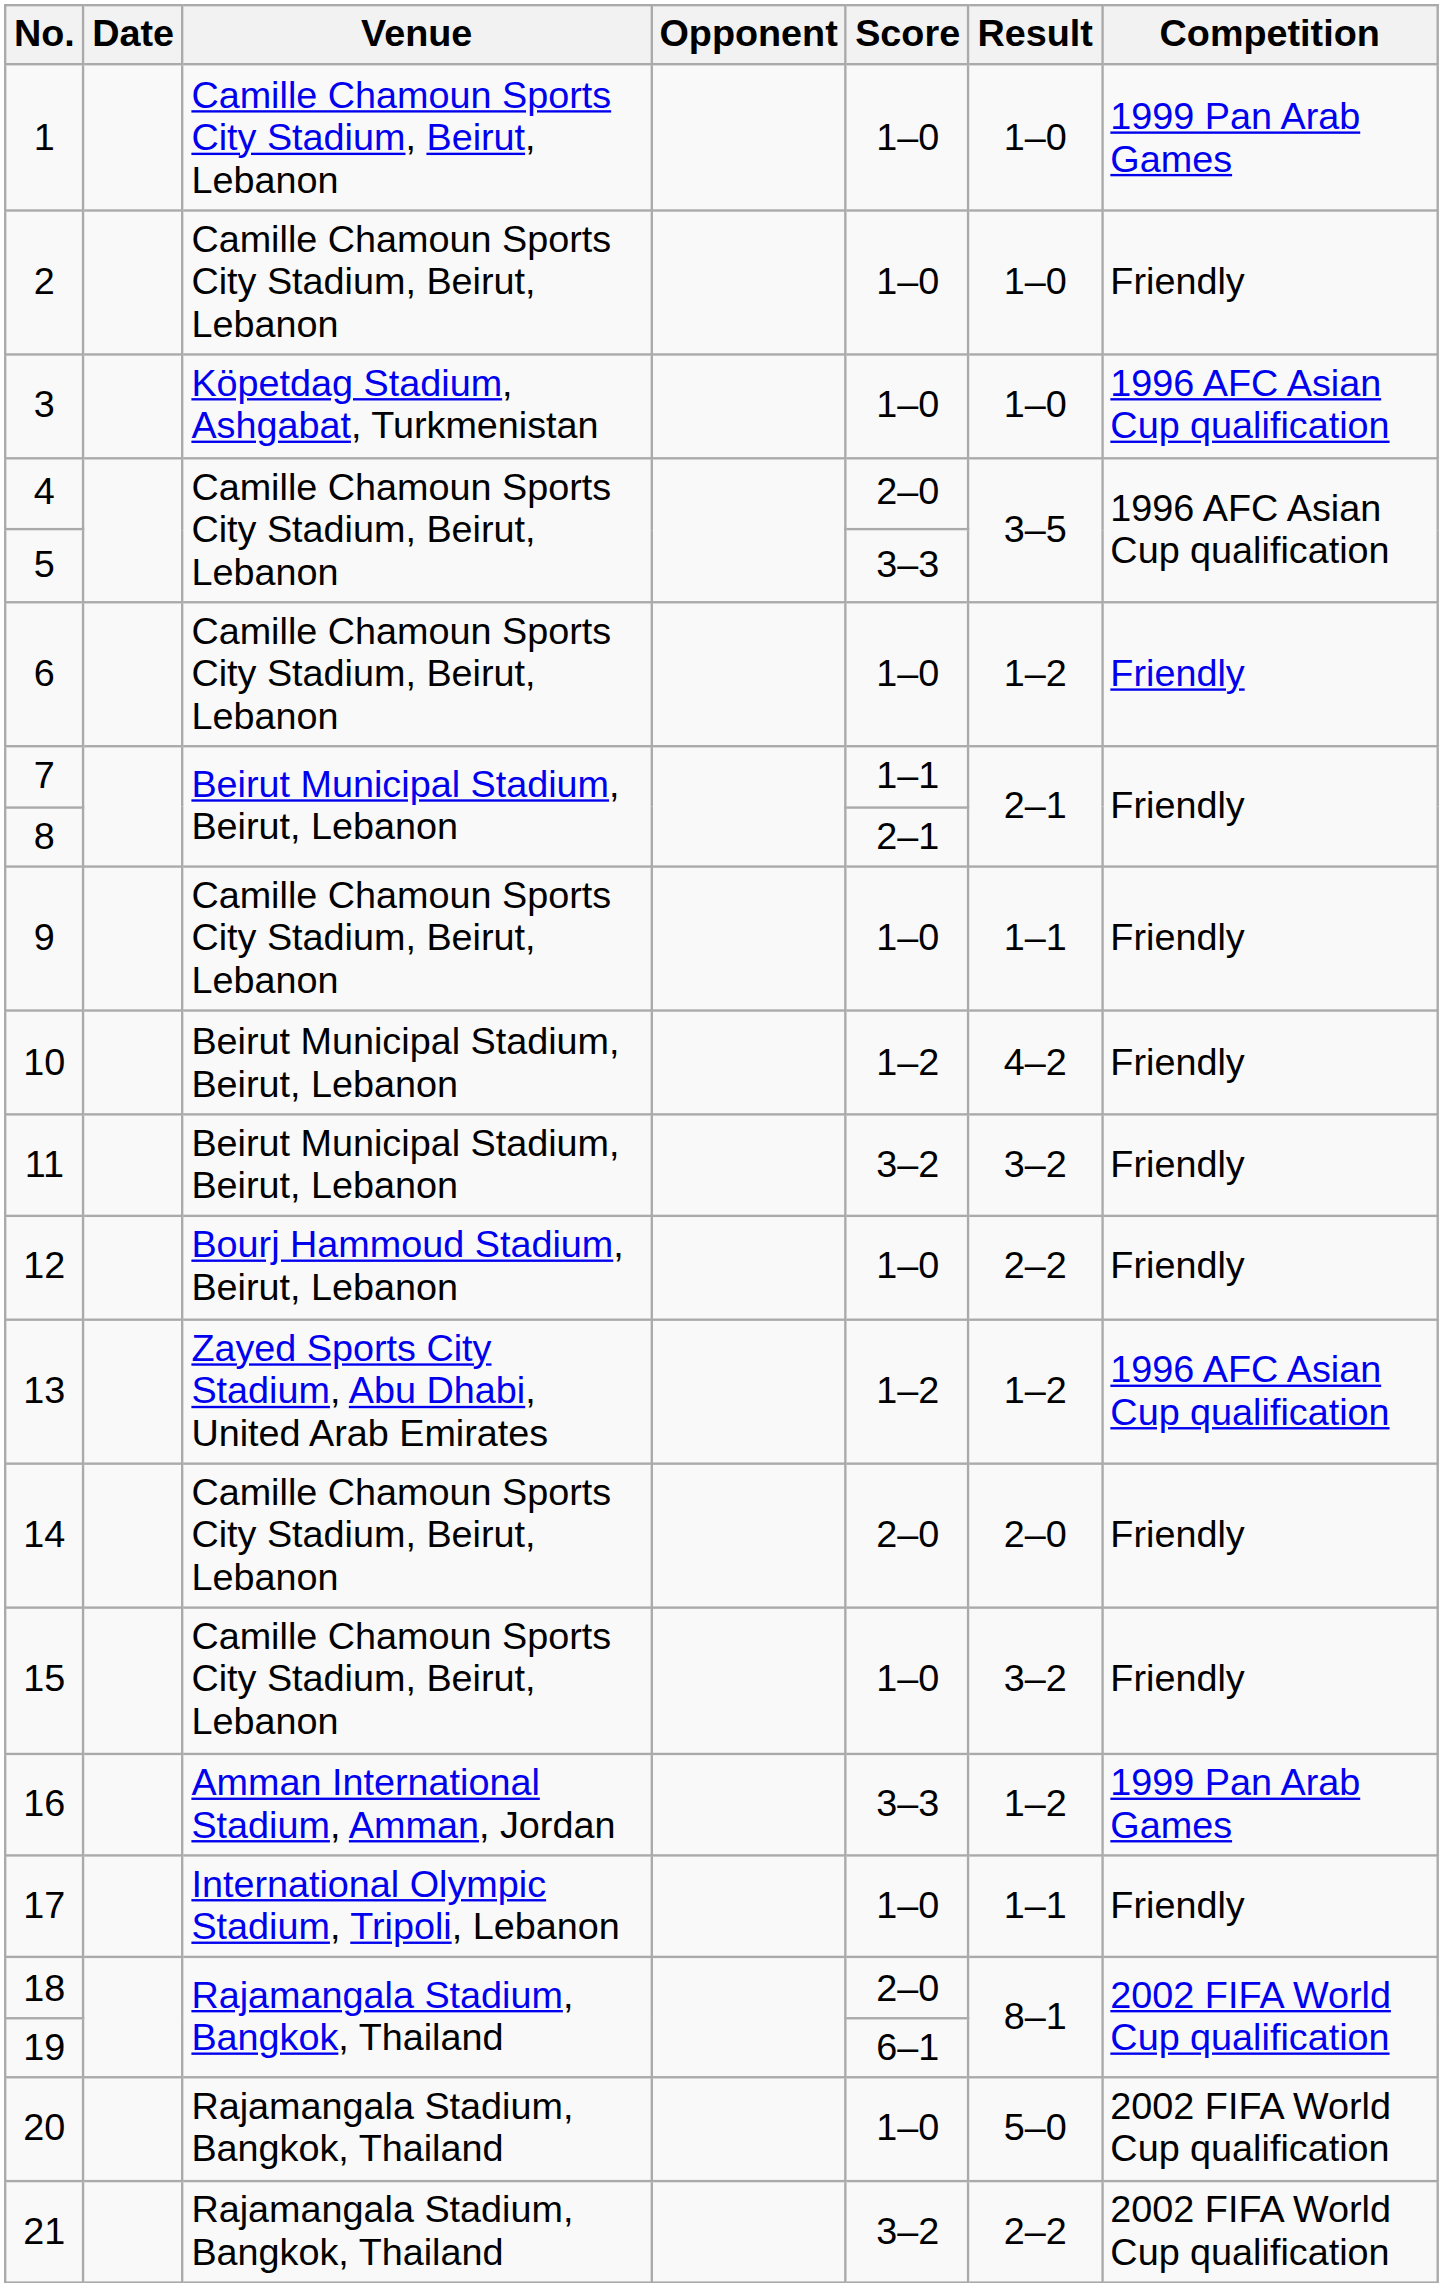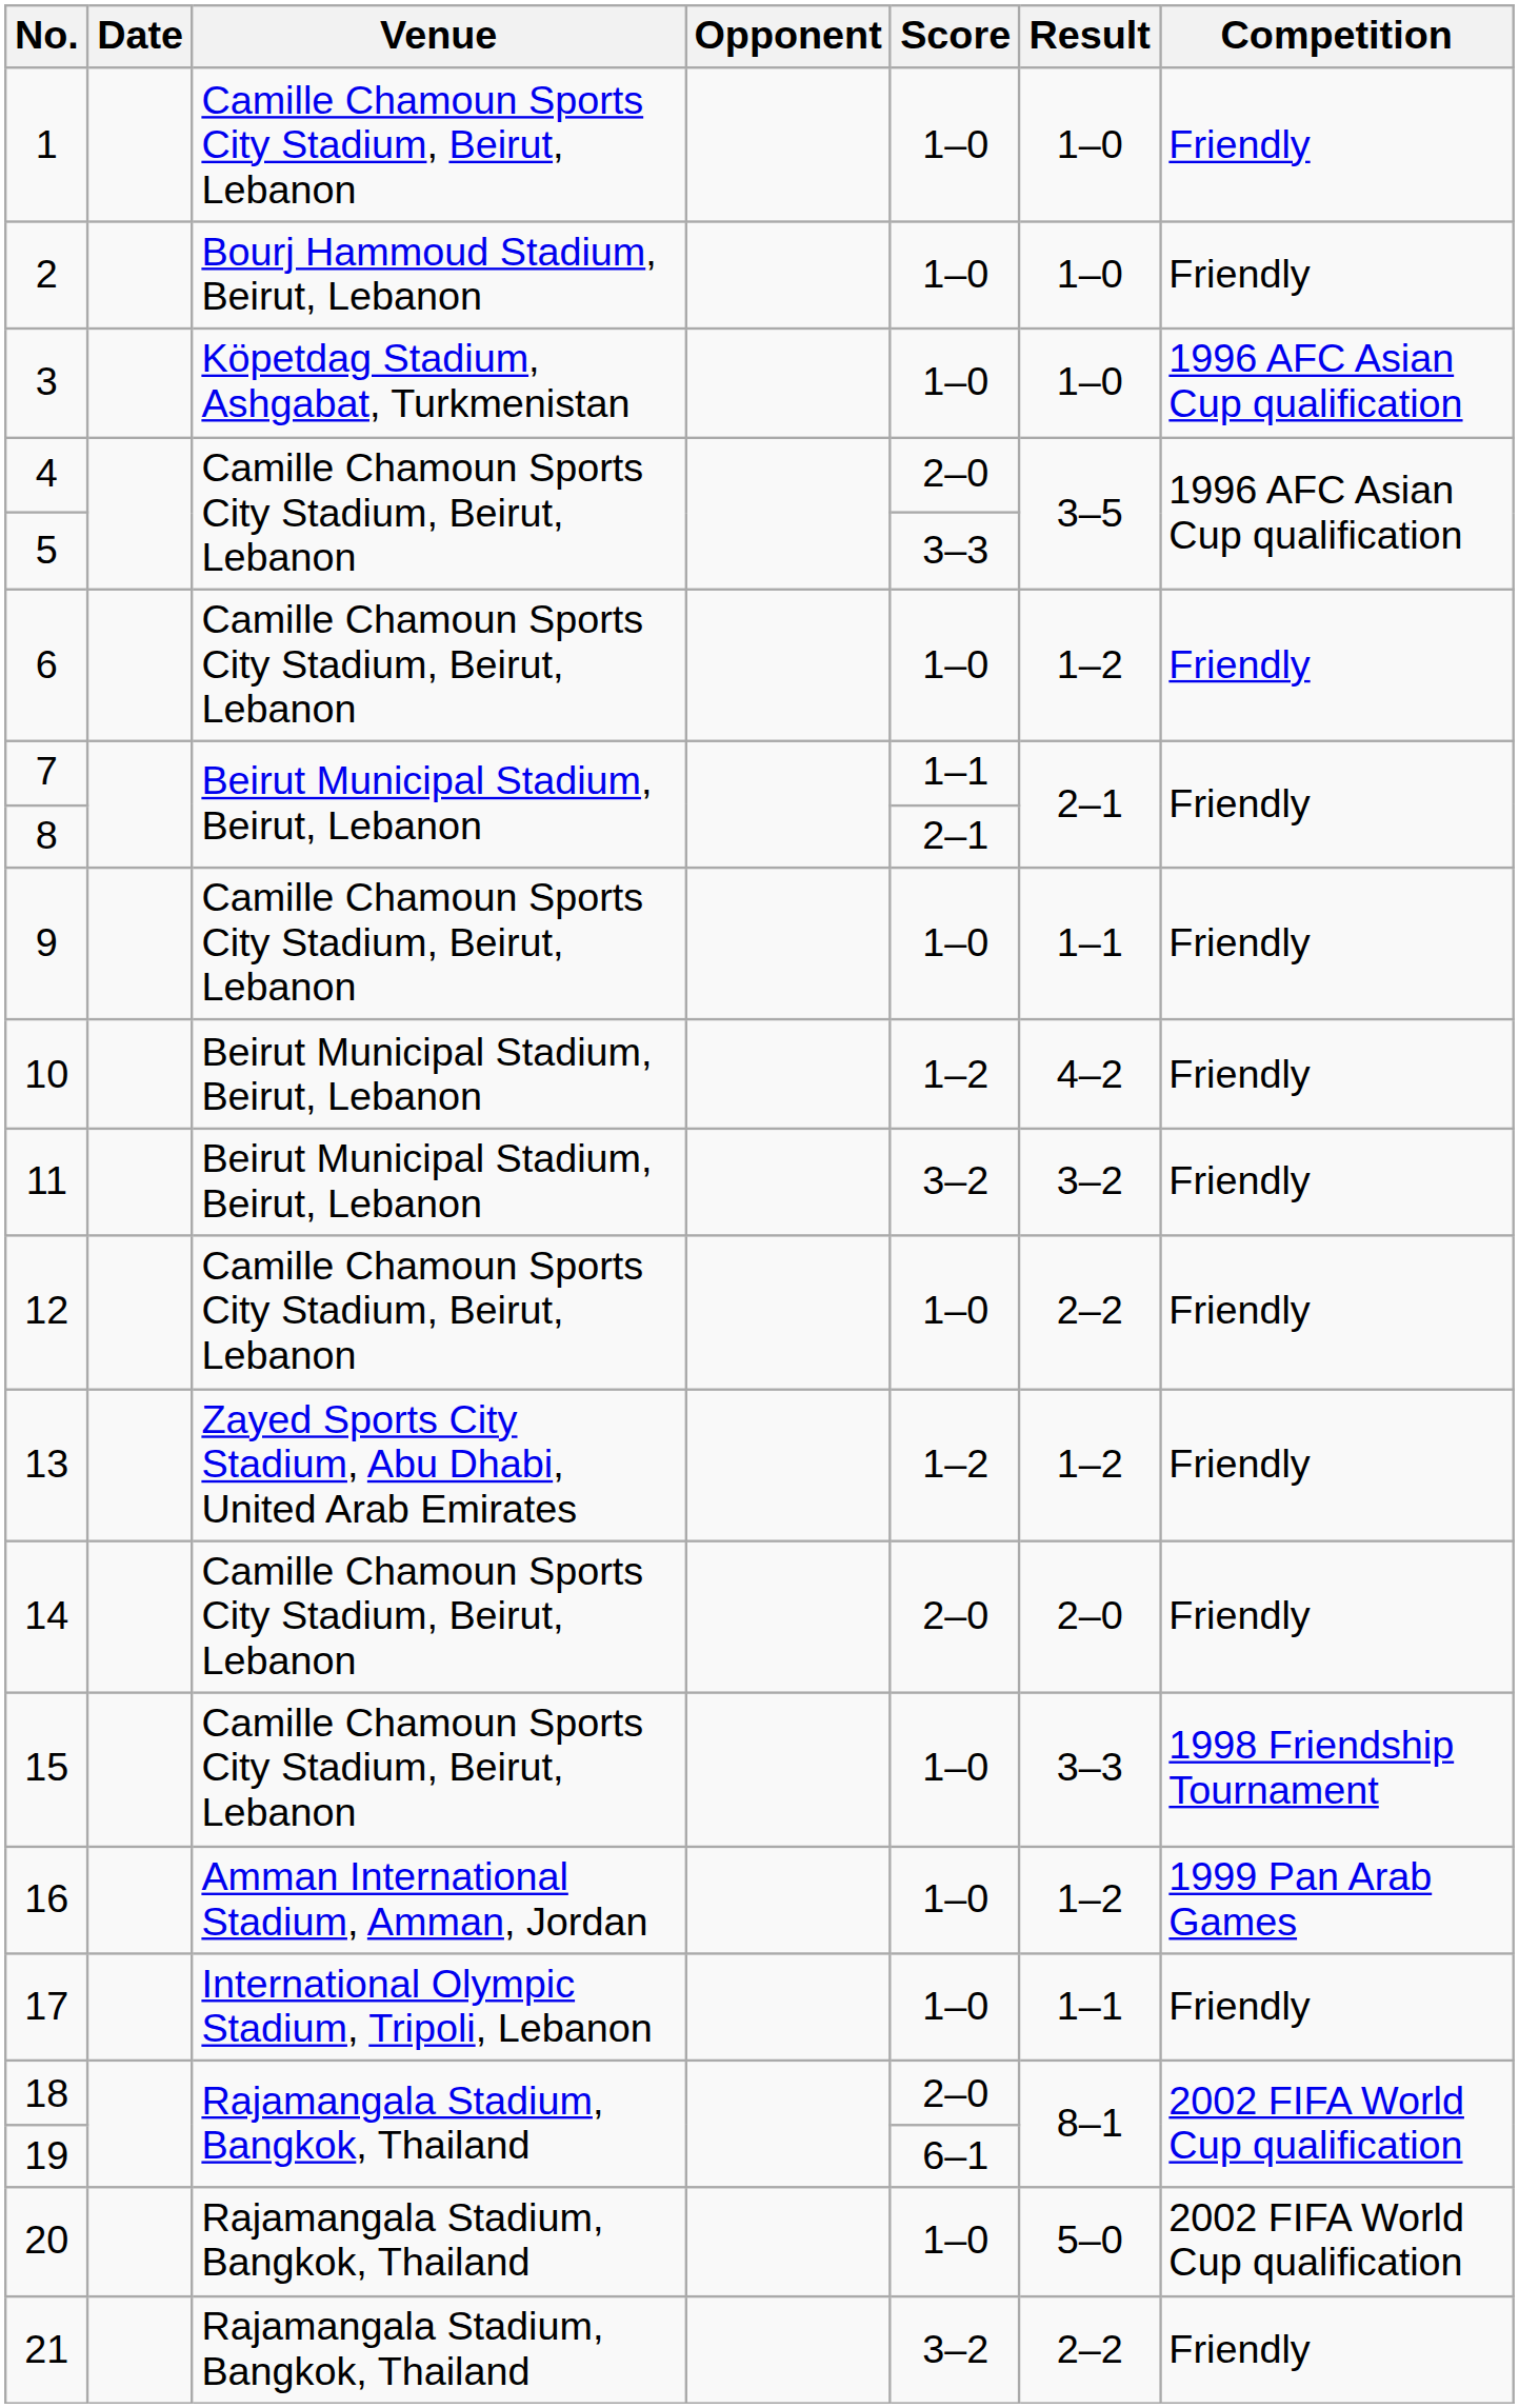 <table class="wikitable sortable">
 <tr>
 <th scope="col">No.</th>
 <th scope="col">Date</th>
 <th scope="col">Venue</th>
 <th scope="col">Opponent</th>
 <th scope="col">Score</th>
 <th scope="col">Result</th>
 <th scope="col">Competition</th>
 </tr>
 <tr>
 <td align="center">1</td>
 <td></td>
 <td><a href='#'>Camille Chamoun Sports City Stadium</a>, <a href='#'>Beirut</a>, Lebanon</td>
 <td></td>
 <td align="center">1–0</td>
 <td align="center">1–0</td>
-<td><a href='#'>1999 Pan Arab Games</a></td>
+<td><a href='#'>Friendly</a></td>
 </tr>
 <tr>
 <td align="center">2</td>
 <td></td>
-<td>Camille Chamoun Sports City Stadium, Beirut, Lebanon</td>
+<td><a href='#'>Bourj Hammoud Stadium</a>, Beirut, Lebanon</td>
 <td></td>
 <td align="center">1–0</td>
 <td align="center">1–0</td>
 <td>Friendly</td>
 </tr>
 <tr>
 <td align="center">3</td>
 <td></td>
 <td><a href='#'>Köpetdag Stadium</a>, <a href='#'>Ashgabat</a>, Turkmenistan</td>
 <td></td>
 <td style="text-align:center">1–0</td>
 <td align="center">1–0</td>
 <td><a href='#'>1996 AFC Asian Cup qualification</a></td>
 </tr>
 <tr>
 <td align="center">4</td>
 <td rowspan="2"></td>
 <td rowspan="2">Camille Chamoun Sports City Stadium, Beirut, Lebanon</td>
 <td rowspan="2"></td>
 <td align="center">2–0</td>
 <td rowspan="2" style="text-align:center">3–5</td>
 <td rowspan="2">1996 AFC Asian Cup qualification</td>
 </tr>
 <tr>
 <td align="center">5</td>
 <td align="center">3–3</td>
 </tr>
 <tr>
 <td align="center">6</td>
 <td></td>
 <td>Camille Chamoun Sports City Stadium, Beirut, Lebanon</td>
 <td></td>
 <td align="center">1–0</td>
 <td align="center">1–2</td>
 <td><a href='#'>Friendly</a></td>
 </tr>
 <tr>
 <td align="center">7</td>
 <td rowspan="2"></td>
 <td rowspan="2"><a href='#'>Beirut Municipal Stadium</a>, Beirut, Lebanon</td>
 <td rowspan="2"></td>
 <td align="center">1–1</td>
 <td rowspan="2" align="center">2–1</td>
 <td rowspan="2">Friendly</td>
 </tr>
 <tr>
 <td align="center">8</td>
 <td align="center">2–1</td>
 </tr>
 <tr>
 <td align="center">9</td>
 <td></td>
 <td>Camille Chamoun Sports City Stadium, Beirut, Lebanon</td>
 <td></td>
 <td align="center">1–0</td>
 <td align="center">1–1</td>
 <td>Friendly</td>
 </tr>
 <tr>
 <td align="center">10</td>
 <td></td>
 <td>Beirut Municipal Stadium, Beirut, Lebanon</td>
 <td></td>
 <td align="center">1–2</td>
 <td align="center">4–2</td>
 <td>Friendly</td>
 </tr>
 <tr>
 <td align="center">11</td>
 <td></td>
 <td>Beirut Municipal Stadium, Beirut, Lebanon</td>
 <td></td>
 <td align="center">3–2</td>
 <td align="center">3–2</td>
 <td>Friendly</td>
 </tr>
 <tr>
 <td align="center">12</td>
 <td></td>
-<td><a href='#'>Bourj Hammoud Stadium</a>, Beirut, Lebanon</td>
+<td>Camille Chamoun Sports City Stadium, Beirut, Lebanon</td>
 <td></td>
 <td align="center">1–0</td>
 <td align="center">2–2</td>
 <td>Friendly</td>
 </tr>
 <tr>
 <td align="center">13</td>
 <td></td>
 <td><a href='#'>Zayed Sports City Stadium</a>, <a href='#'>Abu Dhabi</a>, United Arab Emirates</td>
 <td></td>
 <td align="center">1–2</td>
 <td align="center">1–2</td>
-<td><a href='#'>1996 AFC Asian Cup qualification</a></td>
+<td>Friendly</td>
 </tr>
 <tr>
 <td align="center">14</td>
 <td></td>
 <td>Camille Chamoun Sports City Stadium, Beirut, Lebanon</td>
 <td></td>
 <td align="center">2–0</td>
 <td align="center">2–0</td>
 <td>Friendly</td>
 </tr>
 <tr>
 <td align="center">15</td>
 <td></td>
 <td>Camille Chamoun Sports City Stadium, Beirut, Lebanon</td>
 <td></td>
 <td align="center">1–0</td>
-<td align="center">3–2</td>
-<td>Friendly</td>
+<td align="center">3–3</td>
+<td><a href='#'>1998 Friendship Tournament</a></td>
 </tr>
 <tr>
 <td align="center">16</td>
 <td></td>
 <td><a href='#'>Amman International Stadium</a>, <a href='#'>Amman</a>, Jordan</td>
 <td></td>
-<td align="center">3–3</td>
+<td align="center">1–0</td>
 <td align="center">1–2</td>
 <td><a href='#'>1999 Pan Arab Games</a></td>
 </tr>
 <tr>
 <td align="center">17</td>
 <td></td>
 <td><a href='#'>International Olympic Stadium</a>, <a href='#'>Tripoli</a>, Lebanon</td>
 <td></td>
 <td align="center">1–0</td>
 <td align="center">1–1</td>
 <td>Friendly</td>
 </tr>
 <tr>
 <td align="center">18</td>
 <td rowspan="2"></td>
 <td rowspan="2"><a href='#'>Rajamangala Stadium</a>, <a href='#'>Bangkok</a>, Thailand</td>
 <td rowspan="2"></td>
 <td align="center">2–0</td>
 <td rowspan="2" align="center">8–1</td>
 <td rowspan="2"><a href='#'>2002 FIFA World Cup qualification</a></td>
 </tr>
 <tr>
 <td align="center">19</td>
 <td align="center">6–1</td>
 </tr>
 <tr>
 <td align="center">20</td>
 <td></td>
 <td>Rajamangala Stadium, Bangkok, Thailand</td>
 <td></td>
 <td align="center">1–0</td>
 <td align="center">5–0</td>
 <td>2002 FIFA World Cup qualification</td>
 </tr>
 <tr>
 <td align="center">21</td>
 <td></td>
 <td>Rajamangala Stadium, Bangkok, Thailand</td>
 <td></td>
 <td align="center">3–2</td>
 <td align="center">2–2</td>
-<td>2002 FIFA World Cup qualification</td>
+<td>Friendly</td>
 </tr>
 </table>
